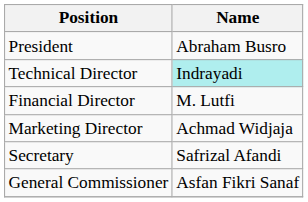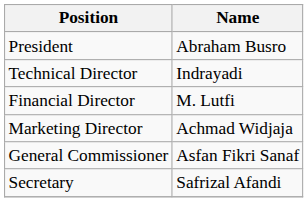 <table class="wikitable">
 <tr>
 <th>Position</th>
 <th>Name</th>
 </tr>
 <tr>
 <td>President</td>
 <td> Abraham Busro</td>
 </tr>
 <tr>
 <td>Technical Director</td>
-<td style="background: paleturquoise;"> Indrayadi</td>
+<td> Indrayadi</td>
 </tr>
 <tr>
 <td>Financial Director</td>
 <td> M. Lutfi</td>
 </tr>
 <tr>
 <td>Marketing Director</td>
 <td> Achmad Widjaja</td>
 </tr>
 <tr>
+<td>General Commissioner</td>
+<td> Asfan Fikri Sanaf</td>
+</tr>
+<tr>
 <td>Secretary</td>
 <td> Safrizal Afandi</td>
 </tr>
 <tr>
-<td>General Commissioner</td>
-<td> Asfan Fikri Sanaf</td>
-</tr>
-<tr>
 </tr>
 </table>
